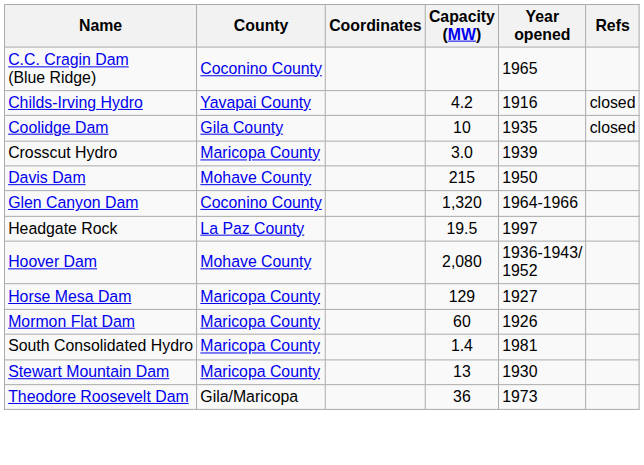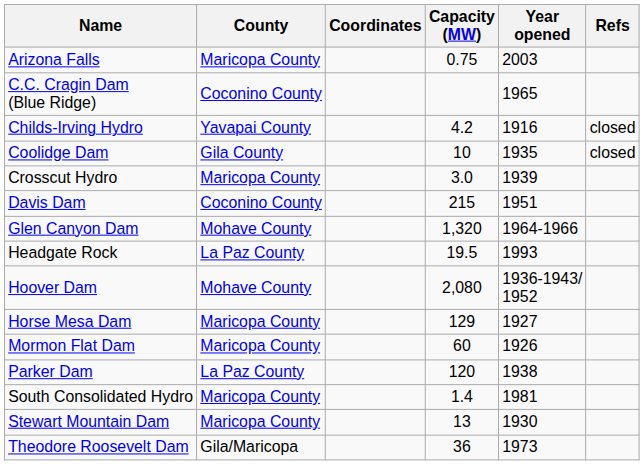 <table class="wikitable sortable">
 <tr>
 <th>Name</th>
 <th>County</th>
 <th>Coordinates</th>
 <th>Capacity<br>(<a href='#'>MW</a>)</th>
 <th>Year<br>opened</th>
 <th>Refs</th>
+</tr>
+<tr>
+<td><a href='#'>Arizona Falls</a></td>
+<td><a href='#'>Maricopa County</a></td>
+<td></td>
+<td align=center>0.75</td>
+<td>2003</td>
+<td></td>
 </tr>
 <tr>
 <td><a href='#'>C.C. Cragin Dam</a><br>(Blue Ridge)</td>
 <td><a href='#'>Coconino County</a></td>
 <td></td>
 <td></td>
 <td>1965</td>
 <td></td>
 </tr>
 <tr>
 <td><a href='#'>Childs-Irving Hydro</a></td>
 <td><a href='#'>Yavapai County</a></td>
 <td></td>
 <td align=center>4.2</td>
 <td>1916</td>
 <td>closed</td>
 </tr>
 <tr>
 <td><a href='#'>Coolidge Dam</a></td>
 <td><a href='#'>Gila County</a></td>
 <td></td>
 <td align=center>10</td>
 <td>1935</td>
 <td>closed</td>
 </tr>
 <tr>
 <td>Crosscut Hydro</td>
 <td><a href='#'>Maricopa County</a></td>
 <td></td>
 <td align=center>3.0</td>
 <td>1939</td>
 <td></td>
 </tr>
 <tr>
 <td><a href='#'>Davis Dam</a></td>
-<td><a href='#'>Mohave County</a></td>
+<td><a href='#'>Coconino County</a></td>
 <td></td>
 <td align=center>215</td>
-<td>1950</td>
+<td>1951</td>
 </tr>
 <tr>
 <td><a href='#'>Glen Canyon Dam</a></td>
-<td><a href='#'>Coconino County</a></td>
+<td><a href='#'>Mohave County</a></td>
 <td></td>
 <td align=center>1,320</td>
 <td>1964-1966</td>
 <td></td>
 </tr>
 <tr>
 <td>Headgate Rock</td>
 <td><a href='#'>La Paz County</a></td>
 <td></td>
 <td align=center>19.5</td>
-<td>1997</td>
+<td>1993</td>
 </tr>
 <tr>
 <td><a href='#'>Hoover Dam</a></td>
 <td><a href='#'>Mohave County</a></td>
 <td></td>
 <td align=center>2,080</td>
 <td>1936-1943/<br>1952</td>
 <td></td>
 </tr>
 <tr>
 <td><a href='#'>Horse Mesa Dam</a></td>
 <td><a href='#'>Maricopa County</a></td>
 <td></td>
 <td align=center>129</td>
 <td>1927</td>
 <td></td>
 </tr>
 <tr>
 <td><a href='#'>Mormon Flat Dam</a></td>
 <td><a href='#'>Maricopa County</a></td>
 <td></td>
 <td align=center>60</td>
 <td>1926</td>
+<td></td>
+</tr>
+<tr>
+<td><a href='#'>Parker Dam</a></td>
+<td><a href='#'>La Paz County</a></td>
+<td></td>
+<td align=center>120</td>
+<td>1938</td>
 <td></td>
 </tr>
 <tr>
 <td>South Consolidated Hydro</td>
 <td><a href='#'>Maricopa County</a></td>
 <td></td>
 <td align=center>1.4</td>
 <td>1981</td>
 <td></td>
 </tr>
 <tr>
 <td><a href='#'>Stewart Mountain Dam</a></td>
 <td><a href='#'>Maricopa County</a></td>
 <td></td>
 <td align=center>13</td>
 <td>1930</td>
 <td></td>
 </tr>
 <tr>
 <td><a href='#'>Theodore Roosevelt Dam</a></td>
 <td>Gila/Maricopa</td>
 <td></td>
 <td align=center>36</td>
 <td>1973</td>
 <td></td>
 </tr>
 </table>
